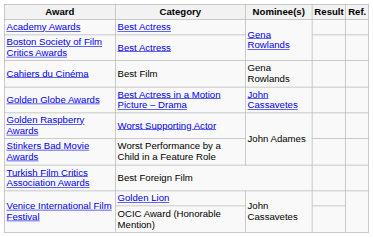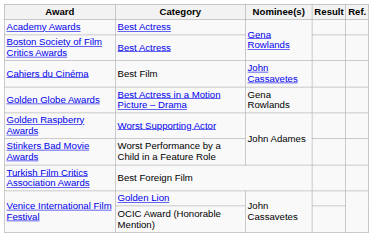 <table class="wikitable plainrowheaders">
 <tr>
 <th>Award</th>
 <th>Category</th>
 <th>Nominee(s)</th>
 <th>Result</th>
 <th>Ref.</th>
 </tr>
 <tr>
 <td><a href='#'>Academy Awards</a></td>
 <td><a href='#'>Best Actress</a></td>
 <td rowspan="2"><a href='#'>Gena Rowlands</a></td>
 <td></td>
 <td align="center"></td>
 </tr>
 <tr>
 <td><a href='#'>Boston Society of Film Critics Awards</a></td>
 <td><a href='#'>Best Actress</a></td>
 <td></td>
 <td align="center"></td>
 </tr>
 <tr>
 <td><a href='#'>Cahiers du Cinéma</a></td>
 <td>Best Film</td>
-<td>Gena Rowlands</td>
+<td><a href='#'>John Cassavetes</a></td>
 <td></td>
 <td align="center"></td>
 </tr>
 <tr>
 <td><a href='#'>Golden Globe Awards</a></td>
 <td><a href='#'>Best Actress in a Motion Picture – Drama</a></td>
-<td><a href='#'>John Cassavetes</a></td>
+<td>Gena Rowlands</td>
 <td></td>
 <td align="center"></td>
 </tr>
 <tr>
 <td><a href='#'>Golden Raspberry Awards</a></td>
 <td><a href='#'>Worst Supporting Actor</a></td>
 <td rowspan="2">John Adames</td>
 <td></td>
 <td align="center"></td>
 </tr>
 <tr>
 <td><a href='#'>Stinkers Bad Movie Awards</a></td>
 <td>Worst Performance by a Child in a Feature Role</td>
 <td></td>
 <td align="center"></td>
 </tr>
 <tr>
 <td><a href='#'>Turkish Film Critics Association Awards</a></td>
 <td colspan="2">Best Foreign Film</td>
 <td></td>
 <td align="center"></td>
 </tr>
 <tr>
 <td rowspan="2"><a href='#'>Venice International Film Festival</a></td>
 <td><a href='#'>Golden Lion</a></td>
 <td rowspan="2">John Cassavetes</td>
 <td></td>
 <td align="center" rowspan="2"></td>
 </tr>
 <tr>
 <td>OCIC Award (Honorable Mention)</td>
 <td></td>
 </tr>
 </table>
